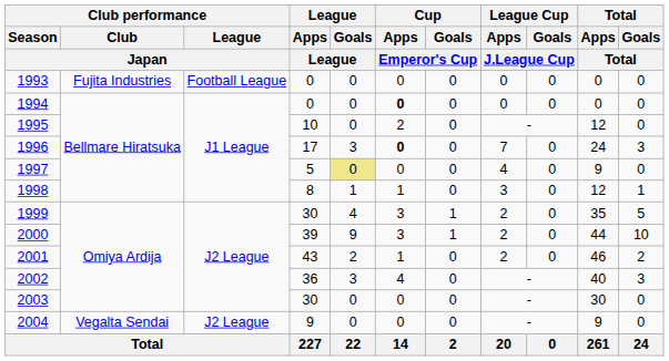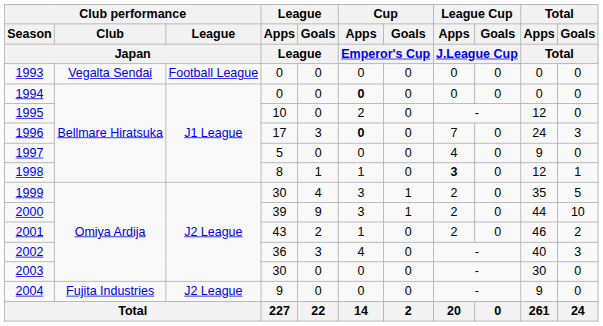 <table class="wikitable" style="text-align:center;">
 <tr>
 <th colspan=3>Club performance</th>
 <th colspan=2>League</th>
 <th colspan=2>Cup</th>
 <th colspan=2>League Cup</th>
 <th colspan=2>Total</th>
 </tr>
 <tr>
 <th>Season</th>
 <th>Club</th>
 <th>League</th>
 <th>Apps</th>
 <th>Goals</th>
 <th>Apps</th>
 <th>Goals</th>
 <th>Apps</th>
 <th>Goals</th>
 <th>Apps</th>
 <th>Goals</th>
 </tr>
 <tr>
 <th colspan=3>Japan</th>
 <th colspan=2>League</th>
 <th colspan=2><a href='#'>Emperor's Cup</a></th>
 <th colspan=2><a href='#'>J.League Cup</a></th>
 <th colspan=2>Total</th>
 </tr>
 <tr>
 <td><a href='#'>1993</a></td>
-<td><a href='#'>Fujita Industries</a></td>
+<td><a href='#'>Vegalta Sendai</a></td>
 <td><a href='#'>Football League</a></td>
 <td>0</td>
 <td>0</td>
 <td>0</td>
 <td>0</td>
 <td>0</td>
 <td>0</td>
 <td>0</td>
 <td>0</td>
 </tr>
 <tr>
 <td><a href='#'>1994</a></td>
 <td rowspan="5"><a href='#'>Bellmare Hiratsuka</a></td>
 <td rowspan="5"><a href='#'>J1 League</a></td>
 <td>0</td>
 <td>0</td>
 <td><strong>0</strong></td>
 <td>0</td>
 <td>0</td>
 <td>0</td>
 <td>0</td>
 <td>0</td>
 </tr>
 <tr>
 <td><a href='#'>1995</a></td>
 <td>10</td>
 <td>0</td>
 <td>2</td>
 <td>0</td>
 <td colspan="2">-</td>
 <td>12</td>
 <td>0</td>
 </tr>
 <tr>
 <td><a href='#'>1996</a></td>
 <td>17</td>
 <td>3</td>
 <td><strong>0</strong></td>
 <td>0</td>
 <td>7</td>
 <td>0</td>
 <td>24</td>
 <td>3</td>
 </tr>
 <tr>
 <td><a href='#'>1997</a></td>
 <td>5</td>
-<td style="background: khaki;">0</td>
+<td>0</td>
 <td>0</td>
 <td>0</td>
 <td>4</td>
 <td>0</td>
 <td>9</td>
 <td>0</td>
 </tr>
 <tr>
 <td><a href='#'>1998</a></td>
 <td>8</td>
 <td>1</td>
 <td>1</td>
 <td>0</td>
-<td>3</td>
+<td><strong>3</strong></td>
 <td>0</td>
 <td>12</td>
 <td>1</td>
 </tr>
 <tr>
 <td><a href='#'>1999</a></td>
 <td rowspan="5"><a href='#'>Omiya Ardija</a></td>
 <td rowspan="5"><a href='#'>J2 League</a></td>
 <td>30</td>
 <td>4</td>
 <td>3</td>
 <td>1</td>
 <td>2</td>
 <td>0</td>
 <td>35</td>
 <td>5</td>
 </tr>
 <tr>
 <td><a href='#'>2000</a></td>
 <td>39</td>
 <td>9</td>
 <td>3</td>
 <td>1</td>
 <td>2</td>
 <td>0</td>
 <td>44</td>
 <td>10</td>
 </tr>
 <tr>
 <td><a href='#'>2001</a></td>
 <td>43</td>
 <td>2</td>
 <td>1</td>
 <td>0</td>
 <td>2</td>
 <td>0</td>
 <td>46</td>
 <td>2</td>
 </tr>
 <tr>
 <td><a href='#'>2002</a></td>
 <td>36</td>
 <td>3</td>
 <td>4</td>
 <td>0</td>
 <td colspan="2">-</td>
 <td>40</td>
 <td>3</td>
 </tr>
 <tr>
 <td><a href='#'>2003</a></td>
 <td>30</td>
 <td>0</td>
 <td>0</td>
 <td>0</td>
 <td colspan="2">-</td>
 <td>30</td>
 <td>0</td>
 </tr>
 <tr>
 <td><a href='#'>2004</a></td>
-<td><a href='#'>Vegalta Sendai</a></td>
+<td><a href='#'>Fujita Industries</a></td>
 <td><a href='#'>J2 League</a></td>
 <td>9</td>
 <td>0</td>
 <td>0</td>
 <td>0</td>
 <td colspan="2">-</td>
 <td>9</td>
 <td>0</td>
 </tr>
 <tr>
 <th colspan=3>Total</th>
 <th>227</th>
 <th>22</th>
 <th>14</th>
 <th>2</th>
 <th>20</th>
 <th>0</th>
 <th>261</th>
 <th>24</th>
 </tr>
 </table>
